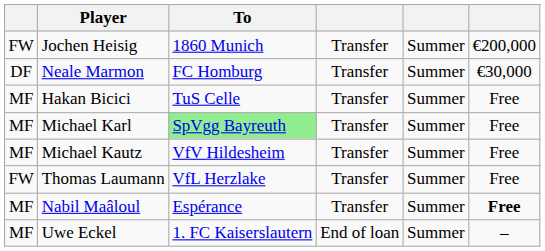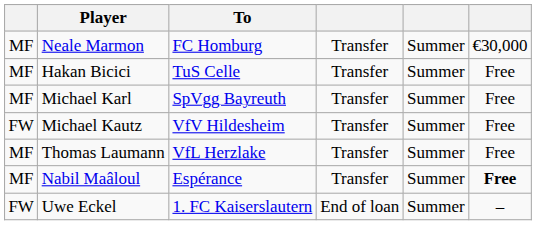 <table class="wikitable" style="text-align:center;">
 <tr>
 <th></th>
 <th>Player</th>
 <th>To</th>
 <th></th>
 <th></th>
 <th></th>
 </tr>
 <tr>
-<td>FW</td>
-<td align="left"> Jochen Heisig</td>
-<td style="text-align:left"> <a href='#'>1860 Munich</a></td>
-<td>Transfer</td>
-<td>Summer</td>
-<td>€200,000</td>
-</tr>
-<tr>
-<td>DF</td>
+<td>MF</td>
 <td align="left"> <a href='#'>Neale Marmon</a></td>
 <td style="text-align:left"> <a href='#'>FC Homburg</a></td>
 <td>Transfer</td>
 <td>Summer</td>
 <td>€30,000</td>
 </tr>
 <tr>
 <td>MF</td>
 <td align="left"> Hakan Bicici</td>
 <td style="text-align:left"> <a href='#'>TuS Celle</a></td>
 <td>Transfer</td>
 <td>Summer</td>
 <td>Free</td>
 </tr>
 <tr>
 <td>MF</td>
 <td align="left"> Michael Karl</td>
-<td style="background: lightgreen; text-align:left"> <a href='#'>SpVgg Bayreuth</a></td>
+<td style="text-align:left"> <a href='#'>SpVgg Bayreuth</a></td>
 <td>Transfer</td>
 <td>Summer</td>
 <td>Free</td>
 </tr>
 <tr>
-<td>MF</td>
+<td>FW</td>
 <td align="left"> Michael Kautz</td>
 <td style="text-align:left"> <a href='#'>VfV Hildesheim</a></td>
 <td>Transfer</td>
 <td>Summer</td>
 <td>Free</td>
 </tr>
 <tr>
-<td>FW</td>
+<td>MF</td>
 <td align="left"> Thomas Laumann</td>
 <td style="text-align:left"> <a href='#'>VfL Herzlake</a></td>
 <td>Transfer</td>
 <td>Summer</td>
 <td>Free</td>
 </tr>
 <tr>
 <td>MF</td>
 <td align="left"> <a href='#'>Nabil Maâloul</a></td>
 <td style="text-align:left"> <a href='#'>Espérance</a></td>
 <td>Transfer</td>
 <td>Summer</td>
 <td><strong>Free</strong></td>
 </tr>
 <tr>
-<td>MF</td>
+<td>FW</td>
 <td align="left"> Uwe Eckel</td>
 <td style="text-align:left"> <a href='#'>1. FC Kaiserslautern</a></td>
 <td>End of loan</td>
 <td>Summer</td>
 <td>–</td>
 </tr>
 </table>
